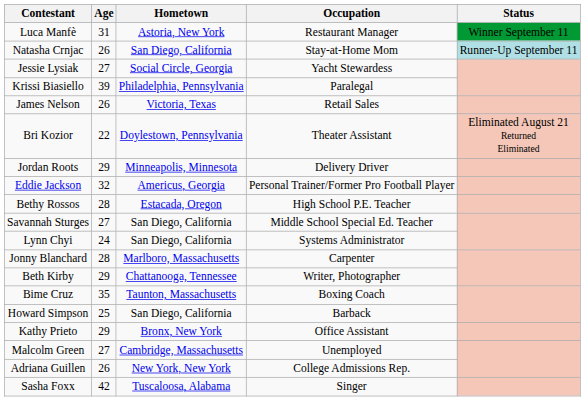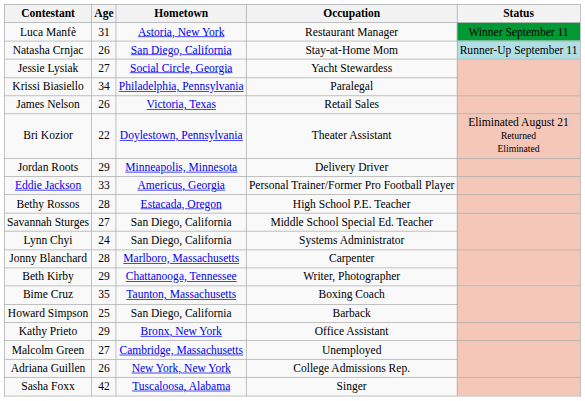 <table class="wikitable sortable plainrowheaders" style="text-align:center; ">
 <tr style="background:#C1D8FF;">
 <th>Contestant</th>
 <th>Age</th>
 <th>Hometown</th>
 <th>Occupation</th>
 <th>Status</th>
 </tr>
 <tr>
 <td>Luca Manfè</td>
 <td>31</td>
 <td><a href='#'>Astoria, New York</a></td>
 <td>Restaurant Manager</td>
 <td style="background:#093;"><span>Winner September 11</span></td>
 </tr>
 <tr>
 <td>Natasha Crnjac</td>
 <td>26</td>
 <td><a href='#'>San Diego, California</a></td>
 <td>Stay-at-Home Mom</td>
 <td style="background:#B0E0E6;">Runner-Up September 11</td>
 </tr>
 <tr>
 <td>Jessie Lysiak</td>
 <td>27</td>
 <td><a href='#'>Social Circle, Georgia</a></td>
 <td>Yacht Stewardess</td>
 <td style="background:#f4c7b8; text-align:center;" rowspan="2"></td>
 </tr>
 <tr>
 <td>Krissi Biasiello</td>
-<td>39</td>
+<td>34</td>
 <td><a href='#'>Philadelphia, Pennsylvania</a></td>
 <td>Paralegal</td>
 </tr>
 <tr>
 <td>James Nelson</td>
 <td>26</td>
 <td><a href='#'>Victoria, Texas</a></td>
 <td>Retail Sales</td>
 <td style="background:#f4c7b8; text-align:center;" rowspan="1"></td>
 </tr>
 <tr>
 <td>Bri Kozior</td>
 <td>22</td>
 <td><a href='#'>Doylestown, Pennsylvania</a></td>
 <td>Theater Assistant</td>
 <td style="background:#f4c7b8; text-align:center;">Eliminated August 21<br><small>Returned <br>Eliminated </small></td>
 </tr>
 <tr>
 <td>Jordan Roots</td>
 <td>29</td>
 <td><a href='#'>Minneapolis, Minnesota</a></td>
 <td>Delivery Driver</td>
 <td style="background:#f4c7b8; text-align:center;" rowspan="1"></td>
 </tr>
 <tr>
 <td><a href='#'>Eddie Jackson</a></td>
-<td>32</td>
+<td>33</td>
 <td><a href='#'>Americus, Georgia</a></td>
 <td>Personal Trainer/Former Pro Football Player</td>
 <td style="background:#f4c7b8; text-align:center;"></td>
 </tr>
 <tr>
 <td>Bethy Rossos</td>
 <td>28</td>
 <td><a href='#'>Estacada, Oregon</a></td>
 <td>High School P.E. Teacher</td>
 <td style="background:#f4c7b8; text-align:center;"></td>
 </tr>
 <tr>
 <td>Savannah Sturges</td>
 <td>27</td>
 <td>San Diego, California</td>
 <td>Middle School Special Ed. Teacher</td>
 <td style="background:#f4c7b8; text-align:center;" rowspan="2"></td>
 </tr>
 <tr>
 <td>Lynn Chyi</td>
 <td>24</td>
 <td>San Diego, California</td>
 <td>Systems Administrator</td>
 </tr>
 <tr>
 <td>Jonny Blanchard</td>
 <td>28</td>
 <td><a href='#'>Marlboro, Massachusetts</a></td>
 <td>Carpenter</td>
 <td style="background:#f4c7b8; text-align:center;" rowspan="2"></td>
 </tr>
 <tr>
 <td>Beth Kirby</td>
 <td>29</td>
 <td><a href='#'>Chattanooga, Tennessee</a></td>
 <td>Writer, Photographer</td>
 </tr>
 <tr>
 <td>Bime Cruz</td>
 <td>35</td>
 <td><a href='#'>Taunton, Massachusetts</a></td>
 <td>Boxing Coach</td>
 <td style="background:#f4c7b8; text-align:center;" rowspan="2"></td>
 </tr>
 <tr>
 <td>Howard Simpson</td>
 <td>25</td>
 <td>San Diego, California</td>
 <td>Barback</td>
 </tr>
 <tr>
 <td>Kathy Prieto</td>
 <td>29</td>
 <td><a href='#'>Bronx, New York</a></td>
 <td>Office Assistant</td>
 <td style="background:#f4c7b8; text-align:center;"></td>
 </tr>
 <tr>
 <td>Malcolm Green</td>
 <td>27</td>
 <td><a href='#'>Cambridge, Massachusetts</a></td>
 <td>Unemployed</td>
 <td style="background:#f4c7b8; text-align:center;" rowspan="2"></td>
 </tr>
 <tr>
 <td>Adriana Guillen</td>
 <td>26</td>
 <td><a href='#'>New York, New York</a></td>
 <td>College Admissions Rep.</td>
 </tr>
 <tr>
 <td>Sasha Foxx</td>
 <td>42</td>
 <td><a href='#'>Tuscaloosa, Alabama</a></td>
 <td>Singer</td>
 <td style="background:#f4c7b8; text-align:center;" rowspan="1"></td>
 </tr>
 </table>
